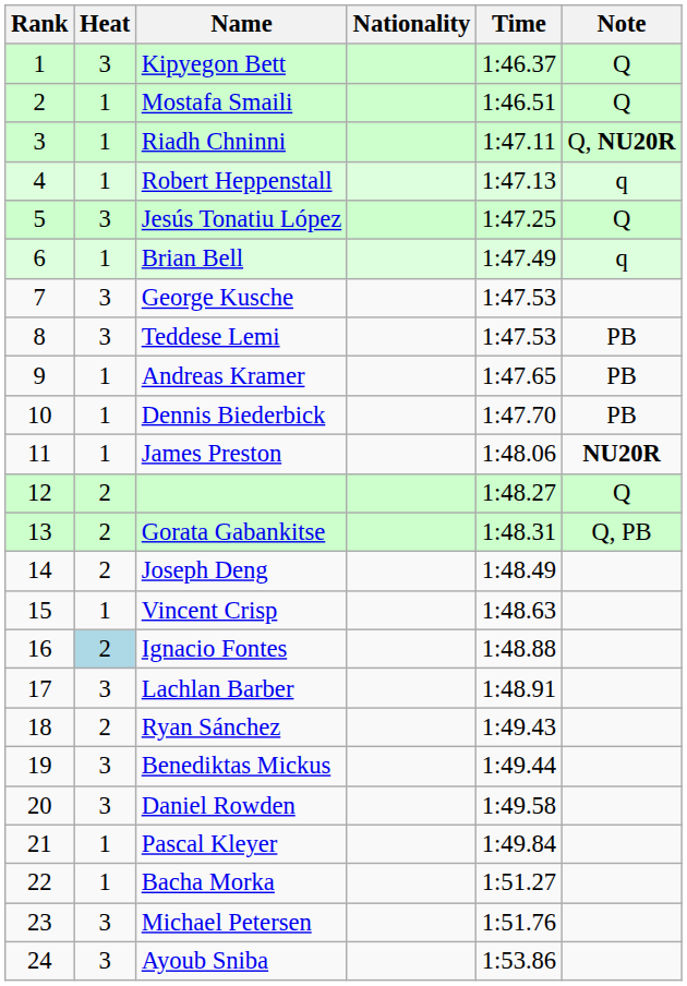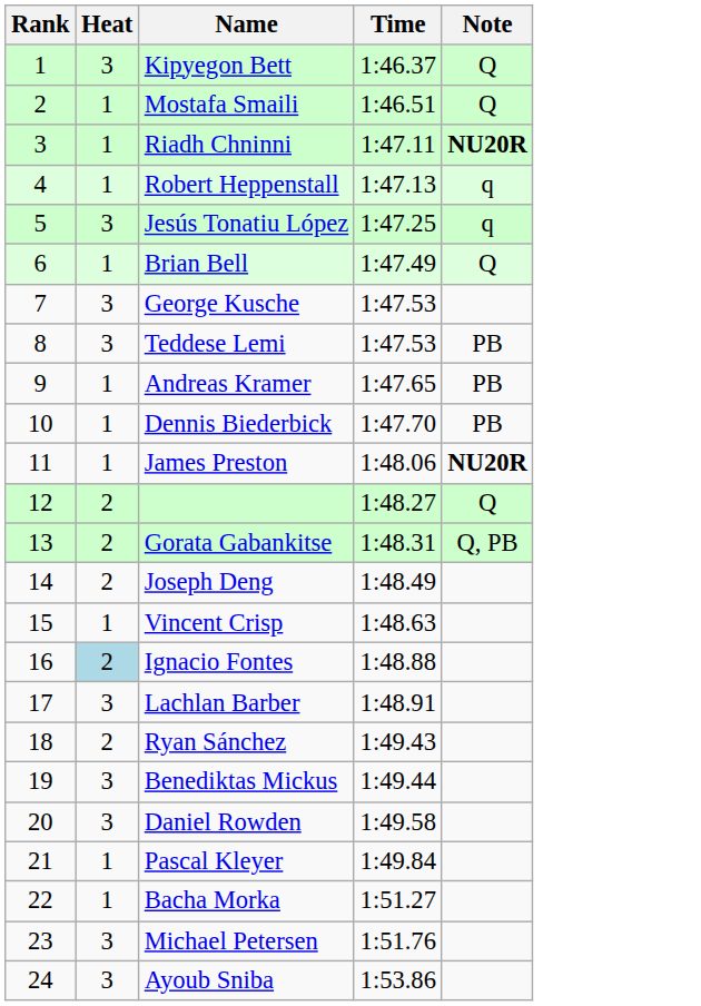 <table class="wikitable sortable" style="text-align:center">
 <tr>
 <th>Rank</th>
 <th>Heat</th>
 <th>Name</th>
-<th>Nationality</th>
 <th>Time</th>
 <th>Note</th>
 </tr>
 <tr bgcolor=ccffcc>
 <td>1</td>
 <td>3</td>
 <td align=left><a href='#'>Kipyegon Bett</a></td>
-<td align=left></td>
 <td>1:46.37</td>
 <td>Q</td>
 </tr>
 <tr bgcolor=ccffcc>
 <td>2</td>
 <td>1</td>
 <td align=left><a href='#'>Mostafa Smaili</a></td>
-<td align=left></td>
 <td>1:46.51</td>
 <td>Q</td>
 </tr>
 <tr bgcolor=ccffcc>
 <td>3</td>
 <td>1</td>
 <td align=left><a href='#'>Riadh Chninni</a></td>
-<td align=left></td>
 <td>1:47.11</td>
-<td>Q, <strong>NU20R</strong></td>
+<td><strong>NU20R</strong></td>
 </tr>
 <tr bgcolor=ddffdd>
 <td>4</td>
 <td>1</td>
 <td align=left><a href='#'>Robert Heppenstall</a></td>
-<td align=left></td>
 <td>1:47.13</td>
 <td>q</td>
 </tr>
 <tr bgcolor=ccffcc>
 <td>5</td>
 <td>3</td>
 <td align=left><a href='#'>Jesús Tonatiu López</a></td>
-<td align=left></td>
 <td>1:47.25</td>
-<td>Q</td>
+<td>q</td>
 </tr>
 <tr bgcolor=ddffdd>
 <td>6</td>
 <td>1</td>
 <td align=left><a href='#'>Brian Bell</a></td>
-<td align=left></td>
 <td>1:47.49</td>
-<td>q</td>
+<td>Q</td>
 </tr>
 <tr>
 <td>7</td>
 <td>3</td>
 <td align=left><a href='#'>George Kusche</a></td>
-<td align=left></td>
 <td>1:47.53</td>
 <td></td>
 </tr>
 <tr>
 <td>8</td>
 <td>3</td>
 <td align=left><a href='#'>Teddese Lemi</a></td>
-<td align=left></td>
 <td>1:47.53</td>
 <td>PB</td>
 </tr>
 <tr>
 <td>9</td>
 <td>1</td>
 <td align=left><a href='#'>Andreas Kramer</a></td>
-<td align=left></td>
 <td>1:47.65</td>
 <td>PB</td>
 </tr>
 <tr>
 <td>10</td>
 <td>1</td>
 <td align=left><a href='#'>Dennis Biederbick</a></td>
-<td align=left></td>
 <td>1:47.70</td>
 <td>PB</td>
 </tr>
 <tr>
 <td>11</td>
 <td>1</td>
 <td align=left><a href='#'>James Preston</a></td>
-<td align=left></td>
 <td>1:48.06</td>
 <td><strong>NU20R</strong></td>
 </tr>
 <tr bgcolor=ccffcc>
 <td>12</td>
 <td>2</td>
-<td align=left></td>
 <td align=left></td>
 <td>1:48.27</td>
 <td>Q</td>
 </tr>
 <tr bgcolor=ccffcc>
 <td>13</td>
 <td>2</td>
 <td align=left><a href='#'>Gorata Gabankitse</a></td>
-<td align=left></td>
 <td>1:48.31</td>
 <td>Q, PB</td>
 </tr>
 <tr>
 <td>14</td>
 <td>2</td>
 <td align=left><a href='#'>Joseph Deng</a></td>
-<td align=left></td>
 <td>1:48.49</td>
 <td></td>
 </tr>
 <tr>
 <td>15</td>
 <td>1</td>
 <td align=left><a href='#'>Vincent Crisp</a></td>
-<td align=left></td>
 <td>1:48.63</td>
 <td></td>
 </tr>
 <tr>
 <td>16</td>
 <td style="background: lightblue;">2</td>
 <td align=left><a href='#'>Ignacio Fontes</a></td>
-<td align=left></td>
 <td>1:48.88</td>
 <td></td>
 </tr>
 <tr>
 <td>17</td>
 <td>3</td>
 <td align=left><a href='#'>Lachlan Barber</a></td>
-<td align=left></td>
 <td>1:48.91</td>
 <td></td>
 </tr>
 <tr>
 <td>18</td>
 <td>2</td>
 <td align=left><a href='#'>Ryan Sánchez</a></td>
-<td align=left></td>
 <td>1:49.43</td>
 <td></td>
 </tr>
 <tr>
 <td>19</td>
 <td>3</td>
 <td align=left><a href='#'>Benediktas Mickus</a></td>
-<td align=left></td>
 <td>1:49.44</td>
 <td></td>
 </tr>
 <tr>
 <td>20</td>
 <td>3</td>
 <td align=left><a href='#'>Daniel Rowden</a></td>
-<td align=left></td>
 <td>1:49.58</td>
 <td></td>
 </tr>
 <tr>
 <td>21</td>
 <td>1</td>
 <td align=left><a href='#'>Pascal Kleyer</a></td>
-<td align=left></td>
 <td>1:49.84</td>
 <td></td>
 </tr>
 <tr>
 <td>22</td>
 <td>1</td>
 <td align=left><a href='#'>Bacha Morka</a></td>
-<td align=left></td>
 <td>1:51.27</td>
 <td></td>
 </tr>
 <tr>
 <td>23</td>
 <td>3</td>
 <td align=left><a href='#'>Michael Petersen</a></td>
-<td align=left></td>
 <td>1:51.76</td>
 <td></td>
 </tr>
 <tr>
 <td>24</td>
 <td>3</td>
 <td align=left><a href='#'>Ayoub Sniba</a></td>
-<td align=left></td>
 <td>1:53.86</td>
 <td></td>
 </tr>
 </table>
